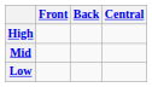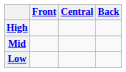 <table class="wikitable" style="text-align:center">
 <tr>
 <th></th>
 <th><a href='#'>Front</a></th>
+<th><a href='#'>Central</a></th>
 <th><a href='#'>Back</a></th>
-<th><a href='#'>Central</a></th>
 </tr>
 <tr>
 <th><a href='#'>High</a></th>
 <td align="center"></td>
 <td align="center"></td>
 <td align="center"></td>
 </tr>
 <tr>
 <th><a href='#'>Mid</a></th>
 <td align="center"></td>
+<td></td>
 <td align="center"></td>
-<td></td>
 </tr>
 <tr>
 <th><a href='#'>Low</a></th>
 <td></td>
+<td align="center"></td>
 <td></td>
-<td align="center"></td>
 </tr>
 </table>
